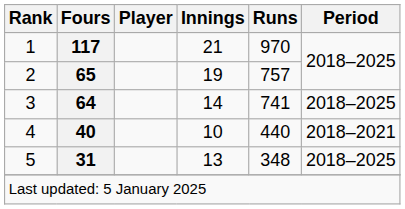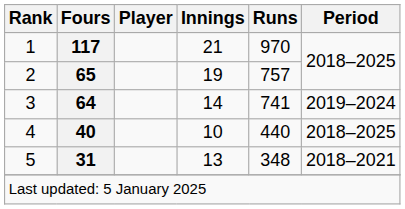 <table class="wikitable plainrowheaders sortable">
 <tr>
 <th scope=col>Rank</th>
 <th scope=col>Fours</th>
 <th scope=col>Player</th>
 <th scope=col>Innings</th>
 <th scope=col>Runs</th>
 <th scope=col>Period</th>
 </tr>
 <tr>
 <td align=center>1</td>
 <th scope=row style="text-align:center;">117</th>
 <td></td>
 <td align=center>21</td>
 <td align=center>970</td>
 <td rowspan=2>2018–2025</td>
 </tr>
 <tr>
 <td align=center>2</td>
 <th scope=row style=text-align:center;>65</th>
 <td></td>
 <td align=center>19</td>
 <td align=center>757</td>
 </tr>
 <tr>
 <td align=center>3</td>
 <th scope=row style="text-align:center;">64</th>
 <td></td>
 <td align=center>14</td>
 <td align=center>741</td>
-<td>2018–2025</td>
+<td>2019–2024</td>
 </tr>
 <tr>
 <td align=center>4</td>
 <th scope=row style=text-align:center;>40</th>
 <td></td>
 <td align=center>10</td>
 <td align=center>440</td>
-<td>2018–2021</td>
+<td>2018–2025</td>
 </tr>
 <tr>
 <td align=center>5</td>
 <th scope=row style=text-align:center;>31</th>
 <td></td>
 <td align=center>13</td>
 <td align=center>348</td>
-<td>2018–2025</td>
+<td>2018–2021</td>
 </tr>
 <tr>
 </tr>
 <tr class=sortbottom>
 <td colspan=6><small>Last updated: 5 January 2025</small></td>
 </tr>
 </table>
